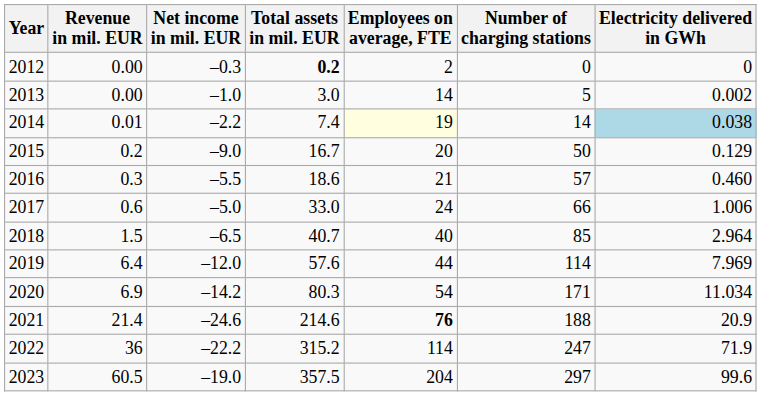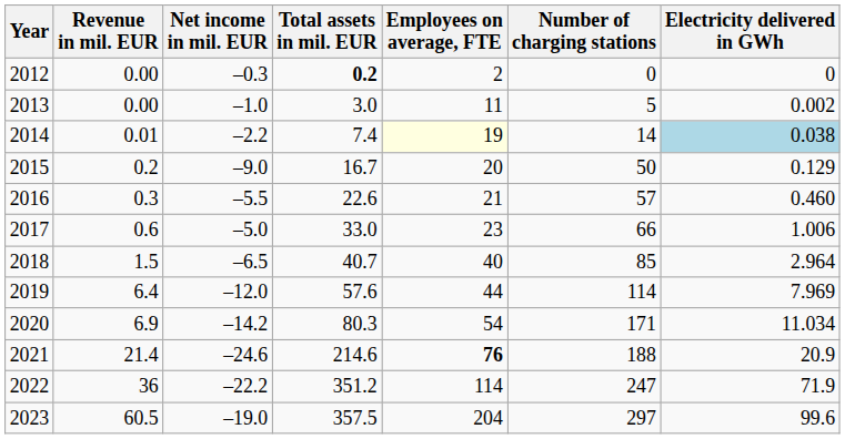 <table class="wikitable float-left" style="text-align: right;">
 <tr>
 <th>Year</th>
 <th>Revenue<br>in mil. EUR</th>
 <th>Net income<br>in mil. EUR</th>
 <th>Total assets<br>in mil. EUR</th>
 <th>Employees on <br> average, FTE</th>
 <th>Number of <br> charging stations</th>
 <th>Electricity delivered <br> in GWh</th>
 </tr>
 <tr>
 <td>2012</td>
 <td>0.00</td>
 <td>–0.3</td>
 <td><strong>0.2</strong></td>
 <td>2</td>
 <td>0</td>
 <td>0</td>
 </tr>
 <tr>
 <td>2013</td>
 <td>0.00</td>
 <td>–1.0</td>
 <td>3.0</td>
-<td>14</td>
+<td>11</td>
 <td>5</td>
 <td>0.002</td>
 </tr>
 <tr>
 <td>2014</td>
 <td>0.01</td>
 <td>–2.2</td>
 <td>7.4</td>
 <td style="background: lightyellow;">19</td>
 <td>14</td>
 <td style="background: lightblue;">0.038</td>
 </tr>
 <tr>
 <td>2015</td>
 <td>0.2</td>
 <td>–9.0</td>
 <td>16.7</td>
 <td>20</td>
 <td>50</td>
 <td>0.129</td>
 </tr>
 <tr>
 <td>2016</td>
 <td>0.3</td>
 <td>–5.5</td>
-<td>18.6</td>
+<td>22.6</td>
 <td>21</td>
 <td>57</td>
 <td>0.460</td>
 </tr>
 <tr>
 <td>2017</td>
 <td>0.6</td>
 <td>–5.0</td>
 <td>33.0</td>
-<td>24</td>
+<td>23</td>
 <td>66</td>
 <td>1.006</td>
 </tr>
 <tr>
 <td>2018</td>
 <td>1.5</td>
 <td>–6.5</td>
 <td>40.7</td>
 <td>40</td>
 <td>85</td>
 <td>2.964</td>
 </tr>
 <tr>
 <td>2019</td>
 <td>6.4</td>
 <td>–12.0</td>
 <td>57.6</td>
 <td>44</td>
 <td>114</td>
 <td>7.969</td>
 </tr>
 <tr>
 <td>2020</td>
 <td>6.9</td>
 <td>–14.2</td>
 <td>80.3</td>
 <td>54</td>
 <td>171</td>
 <td>11.034</td>
 </tr>
 <tr>
 <td>2021</td>
 <td>21.4</td>
 <td>–24.6</td>
 <td>214.6</td>
 <td><strong>76</strong></td>
 <td>188</td>
 <td>20.9</td>
 </tr>
 <tr>
 <td>2022</td>
 <td>36</td>
 <td>–22.2</td>
-<td>315.2</td>
+<td>351.2</td>
 <td>114</td>
 <td>247</td>
 <td>71.9</td>
 </tr>
 <tr>
 <td>2023</td>
 <td>60.5</td>
 <td>–19.0</td>
 <td>357.5</td>
 <td>204</td>
 <td>297</td>
 <td>99.6</td>
 </tr>
 </table>
